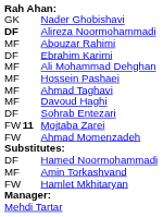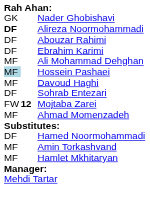 <table style="font-size: 90%" cellspacing="0" cellpadding="0">
 <tr>
 <td colspan="4"><strong>Rah Ahan:</strong></td>
 </tr>
 <tr>
 <th width=25></th>
 <th width=25></th>
 </tr>
 <tr>
 <td>GK</td>
 <td></td>
 <td> <a href='#'>Nader Ghobishavi</a></td>
 </tr>
 <tr>
 <td><strong>DF</strong></td>
 <td></td>
 <td> <a href='#'>Alireza Noormohammadi</a></td>
 </tr>
 <tr>
-<td>MF</td>
+<td>DF</td>
 <td></td>
 <td> <a href='#'>Abouzar Rahimi</a></td>
 <td></td>
 <td></td>
 </tr>
 <tr>
 <td>DF</td>
 <td></td>
 <td> <a href='#'>Ebrahim Karimi</a></td>
 </tr>
 <tr>
 <td>MF</td>
 <td></td>
 <td> <a href='#'>Ali Mohammad Dehghan</a></td>
 <td></td>
 <td></td>
 <td></td>
 </tr>
 <tr>
-<td>MF</td>
+<td style="background: lightblue;">MF</td>
 <td></td>
 <td> <a href='#'>Hossein Pashaei</a></td>
-</tr>
-<tr>
-<td>MF</td>
-<td></td>
-<td> <a href='#'>Ahmad Taghavi</a></td>
-<td></td>
-<td></td>
-<td></td>
 </tr>
 <tr>
 <td>MF</td>
 <td></td>
 <td> <a href='#'>Davoud Haghi</a></td>
 </tr>
 <tr>
 <td>DF</td>
 <td></td>
 <td> <a href='#'>Sohrab Entezari</a></td>
 <td></td>
 <td></td>
 <td></td>
 </tr>
 <tr>
 <td>FW</td>
-<td><strong>11</strong></td>
+<td><strong>12</strong></td>
 <td> <a href='#'>Mojtaba Zarei</a></td>
 <td></td>
 </tr>
 <tr>
-<td>FW</td>
+<td>MF</td>
 <td></td>
 <td> <a href='#'>Ahmad Momenzadeh</a></td>
 </tr>
 <tr>
 <td colspan=3><strong>Substitutes:</strong></td>
 </tr>
 <tr>
 <td>DF</td>
 <td></td>
 <td> <a href='#'>Hamed Noormohammadi</a></td>
 <td></td>
 <td></td>
 <td></td>
 </tr>
 <tr>
 <td>MF</td>
 <td></td>
 <td> <a href='#'>Amin Torkashvand</a></td>
 <td></td>
 <td></td>
 <td></td>
 </tr>
 <tr>
-<td>FW</td>
+<td>MF</td>
 <td></td>
 <td> <a href='#'>Hamlet Mkhitaryan</a></td>
 <td></td>
 <td></td>
 <td></td>
 </tr>
 <tr>
 <td colspan=3><strong>Manager:</strong></td>
 </tr>
 <tr>
 <td colspan=4> <a href='#'>Mehdi Tartar</a></td>
 </tr>
 </table>
